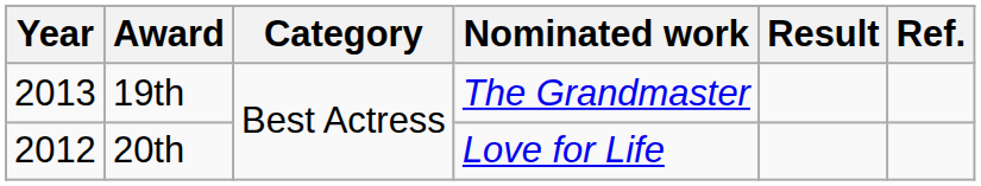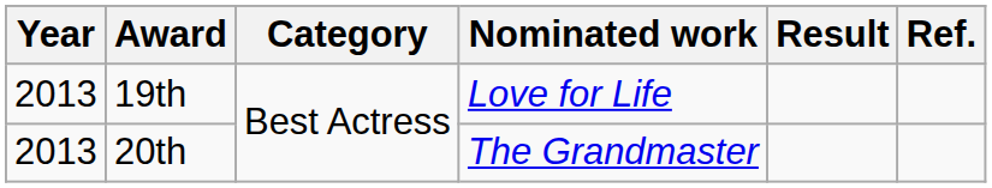 <table class="wikitable">
 <tr>
 <th>Year</th>
 <th>Award</th>
 <th>Category</th>
 <th>Nominated work</th>
 <th>Result</th>
 <th>Ref.</th>
 </tr>
 <tr>
 <td>2013</td>
 <td>19th</td>
 <td rowspan=2>Best Actress</td>
+<td><em><a href='#'>Love for Life</a></em></td>
+<td></td>
+<td></td>
+</tr>
+<tr>
+<td>2013</td>
+<td>20th</td>
 <td><em><a href='#'>The Grandmaster</a></em></td>
 <td></td>
 <td></td>
 </tr>
-<tr>
-<td>2012</td>
-<td>20th</td>
-<td><em><a href='#'>Love for Life</a></em></td>
-<td></td>
-<td></td>
-</tr>
 </table>
